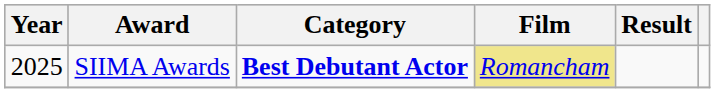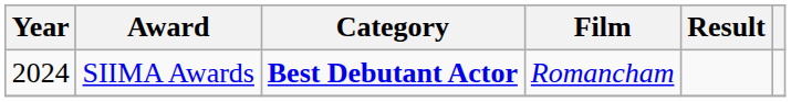 <table class="wikitable sortable" style="text-align: center;font">
 <tr>
 <th scope="col">Year</th>
 <th scope="col">Award</th>
 <th scope="col">Category</th>
 <th scope="col">Film</th>
 <th scope="col">Result</th>
 <th class="unsortable" scope="col"></th>
 </tr>
 <tr>
-<td>2025</td>
+<td>2024</td>
 <td><a href='#'>SIIMA Awards</a></td>
 <td><strong><a href='#'>Best Debutant Actor</a></strong></td>
-<td style="background: khaki;"><em><a href='#'>Romancham</a></em></td>
+<td><em><a href='#'>Romancham</a></em></td>
 <td></td>
 <td></td>
 </tr>
 <tr>
 </tr>
 </table>
